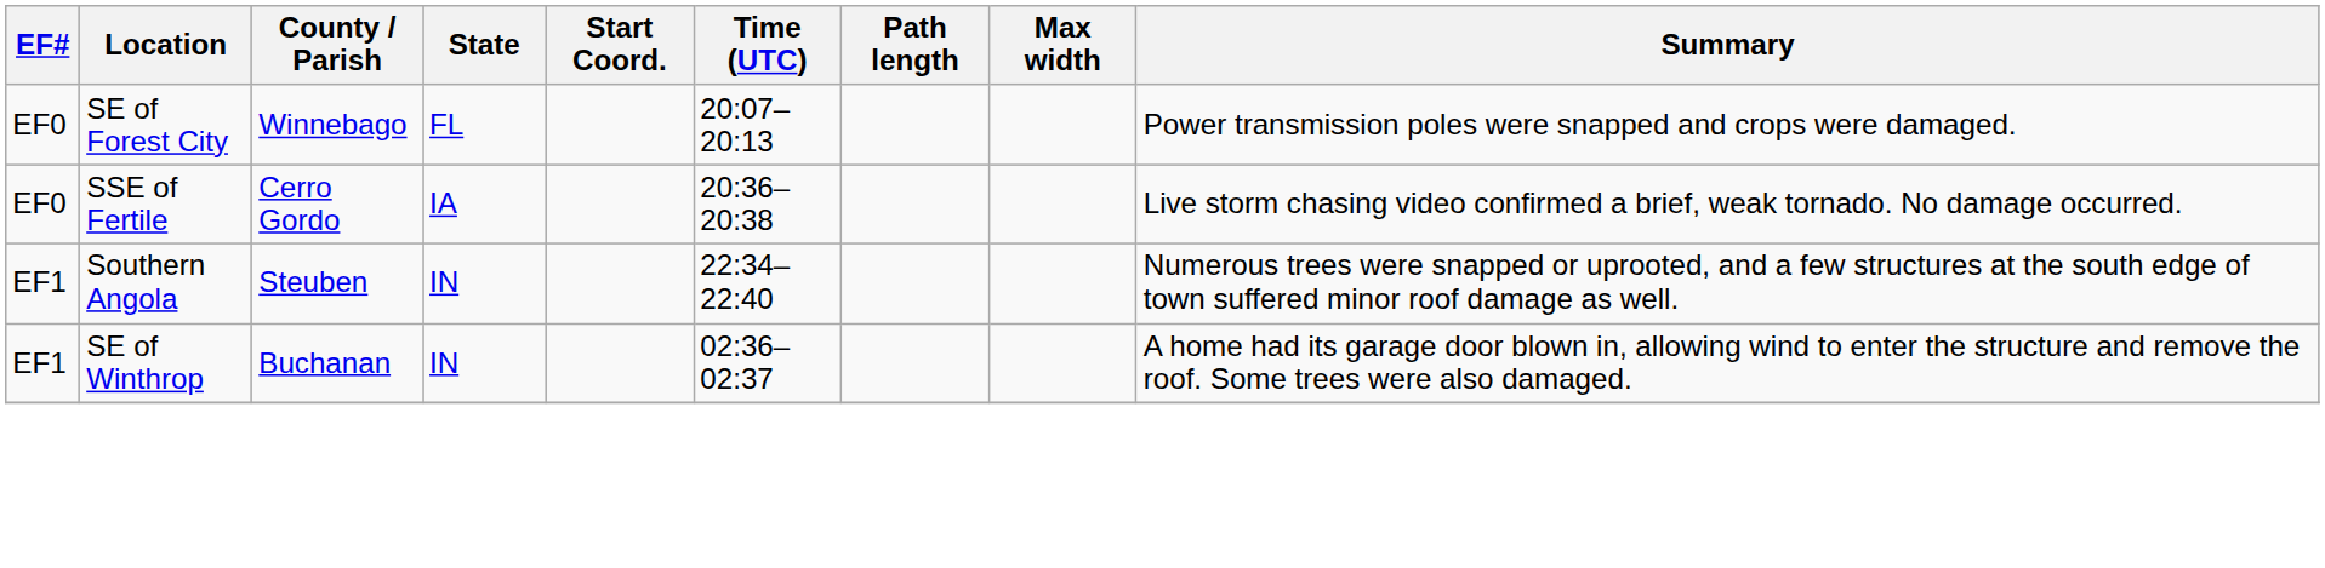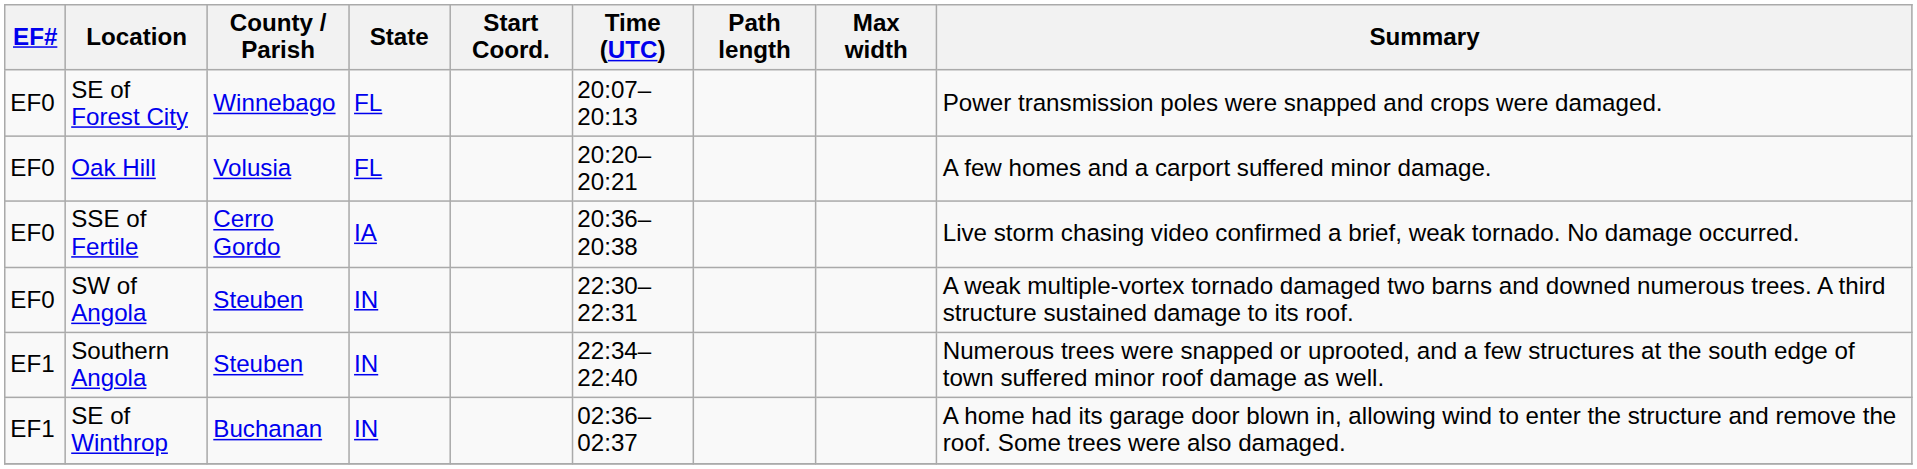 <table class="wikitable sortable" style="width:100%;">
 <tr>
 <th scope="col"  style="width:3%; text-align:center;"><a href='#'>EF#</a></th>
 <th scope="col"  style="width:7%; text-align:center;" class="unsortable">Location</th>
 <th scope="col"  style="width:6%; text-align:center;" class="unsortable">County / Parish</th>
 <th scope="col"  style="width:5%; text-align:center;">State</th>
 <th scope="col"  style="width:6%; text-align:center;">Start Coord.</th>
 <th scope="col"  style="width:6%; text-align:center;">Time (<a href='#'>UTC</a>)</th>
 <th scope="col"  style="width:6%; text-align:center;">Path length</th>
 <th scope="col"  style="width:6%; text-align:center;">Max width</th>
 <th scope="col" class="unsortable" style="width:48%; text-align:center;">Summary</th>
 </tr>
 <tr>
 <td bgcolor=>EF0</td>
 <td>SE of <a href='#'>Forest City</a></td>
 <td><a href='#'>Winnebago</a></td>
 <td><a href='#'>FL</a></td>
 <td></td>
 <td>20:07–20:13</td>
 <td></td>
 <td></td>
 <td>Power transmission poles were snapped and crops were damaged.</td>
 </tr>
 <tr>
 <td bgcolor=>EF0</td>
+<td><a href='#'>Oak Hill</a></td>
+<td><a href='#'>Volusia</a></td>
+<td><a href='#'>FL</a></td>
+<td></td>
+<td>20:20–20:21</td>
+<td></td>
+<td></td>
+<td>A few homes and a carport suffered minor damage.</td>
+</tr>
+<tr>
+<td bgcolor=>EF0</td>
 <td>SSE of <a href='#'>Fertile</a></td>
 <td><a href='#'>Cerro Gordo</a></td>
 <td><a href='#'>IA</a></td>
 <td></td>
 <td>20:36–20:38</td>
 <td></td>
 <td></td>
 <td>Live storm chasing video confirmed a brief, weak tornado. No damage occurred.</td>
+</tr>
+<tr>
+<td bgcolor=>EF0</td>
+<td>SW of <a href='#'>Angola</a></td>
+<td><a href='#'>Steuben</a></td>
+<td><a href='#'>IN</a></td>
+<td></td>
+<td>22:30–22:31</td>
+<td></td>
+<td></td>
+<td>A weak multiple-vortex tornado damaged two barns and downed numerous trees. A third structure sustained damage to its roof.</td>
 </tr>
 <tr>
 <td bgcolor=>EF1</td>
 <td>Southern <a href='#'>Angola</a></td>
 <td><a href='#'>Steuben</a></td>
 <td><a href='#'>IN</a></td>
 <td></td>
 <td>22:34–22:40</td>
 <td></td>
 <td></td>
 <td>Numerous trees were snapped or uprooted, and a few structures at the south edge of town suffered minor roof damage as well.</td>
 </tr>
 <tr>
 <td bgcolor=>EF1</td>
 <td>SE of <a href='#'>Winthrop</a></td>
 <td><a href='#'>Buchanan</a></td>
 <td><a href='#'>IN</a></td>
 <td></td>
 <td>02:36–02:37</td>
 <td></td>
 <td></td>
 <td>A home had its garage door blown in, allowing wind to enter the structure and remove the roof. Some trees were also damaged.</td>
 </tr>
 <tr>
 </tr>
 </table>
